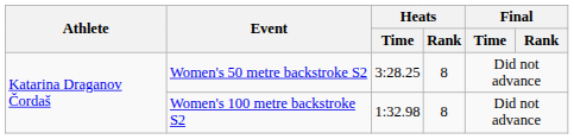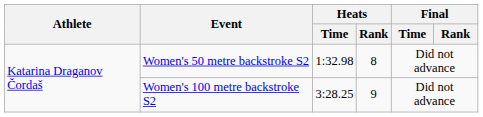 <table class=wikitable>
 <tr>
 <th rowspan="2">Athlete</th>
 <th rowspan="2">Event</th>
 <th colspan="2">Heats</th>
 <th colspan="2">Final</th>
 </tr>
 <tr>
 <th>Time</th>
 <th>Rank</th>
 <th>Time</th>
 <th>Rank</th>
 </tr>
 <tr align=center>
 <td align=left rowspan=2><a href='#'>Katarina Draganov Čordaš</a></td>
 <td align=left><a href='#'>Women's 50 metre backstroke S2</a></td>
-<td>3:28.25</td>
+<td>1:32.98</td>
 <td>8</td>
 <td colspan=2>Did not advance</td>
 </tr>
 <tr align=center>
 <td align=left><a href='#'>Women's 100 metre backstroke S2</a></td>
-<td>1:32.98</td>
-<td>8</td>
+<td>3:28.25</td>
+<td>9</td>
 <td colspan=2>Did not advance</td>
 </tr>
 </table>
